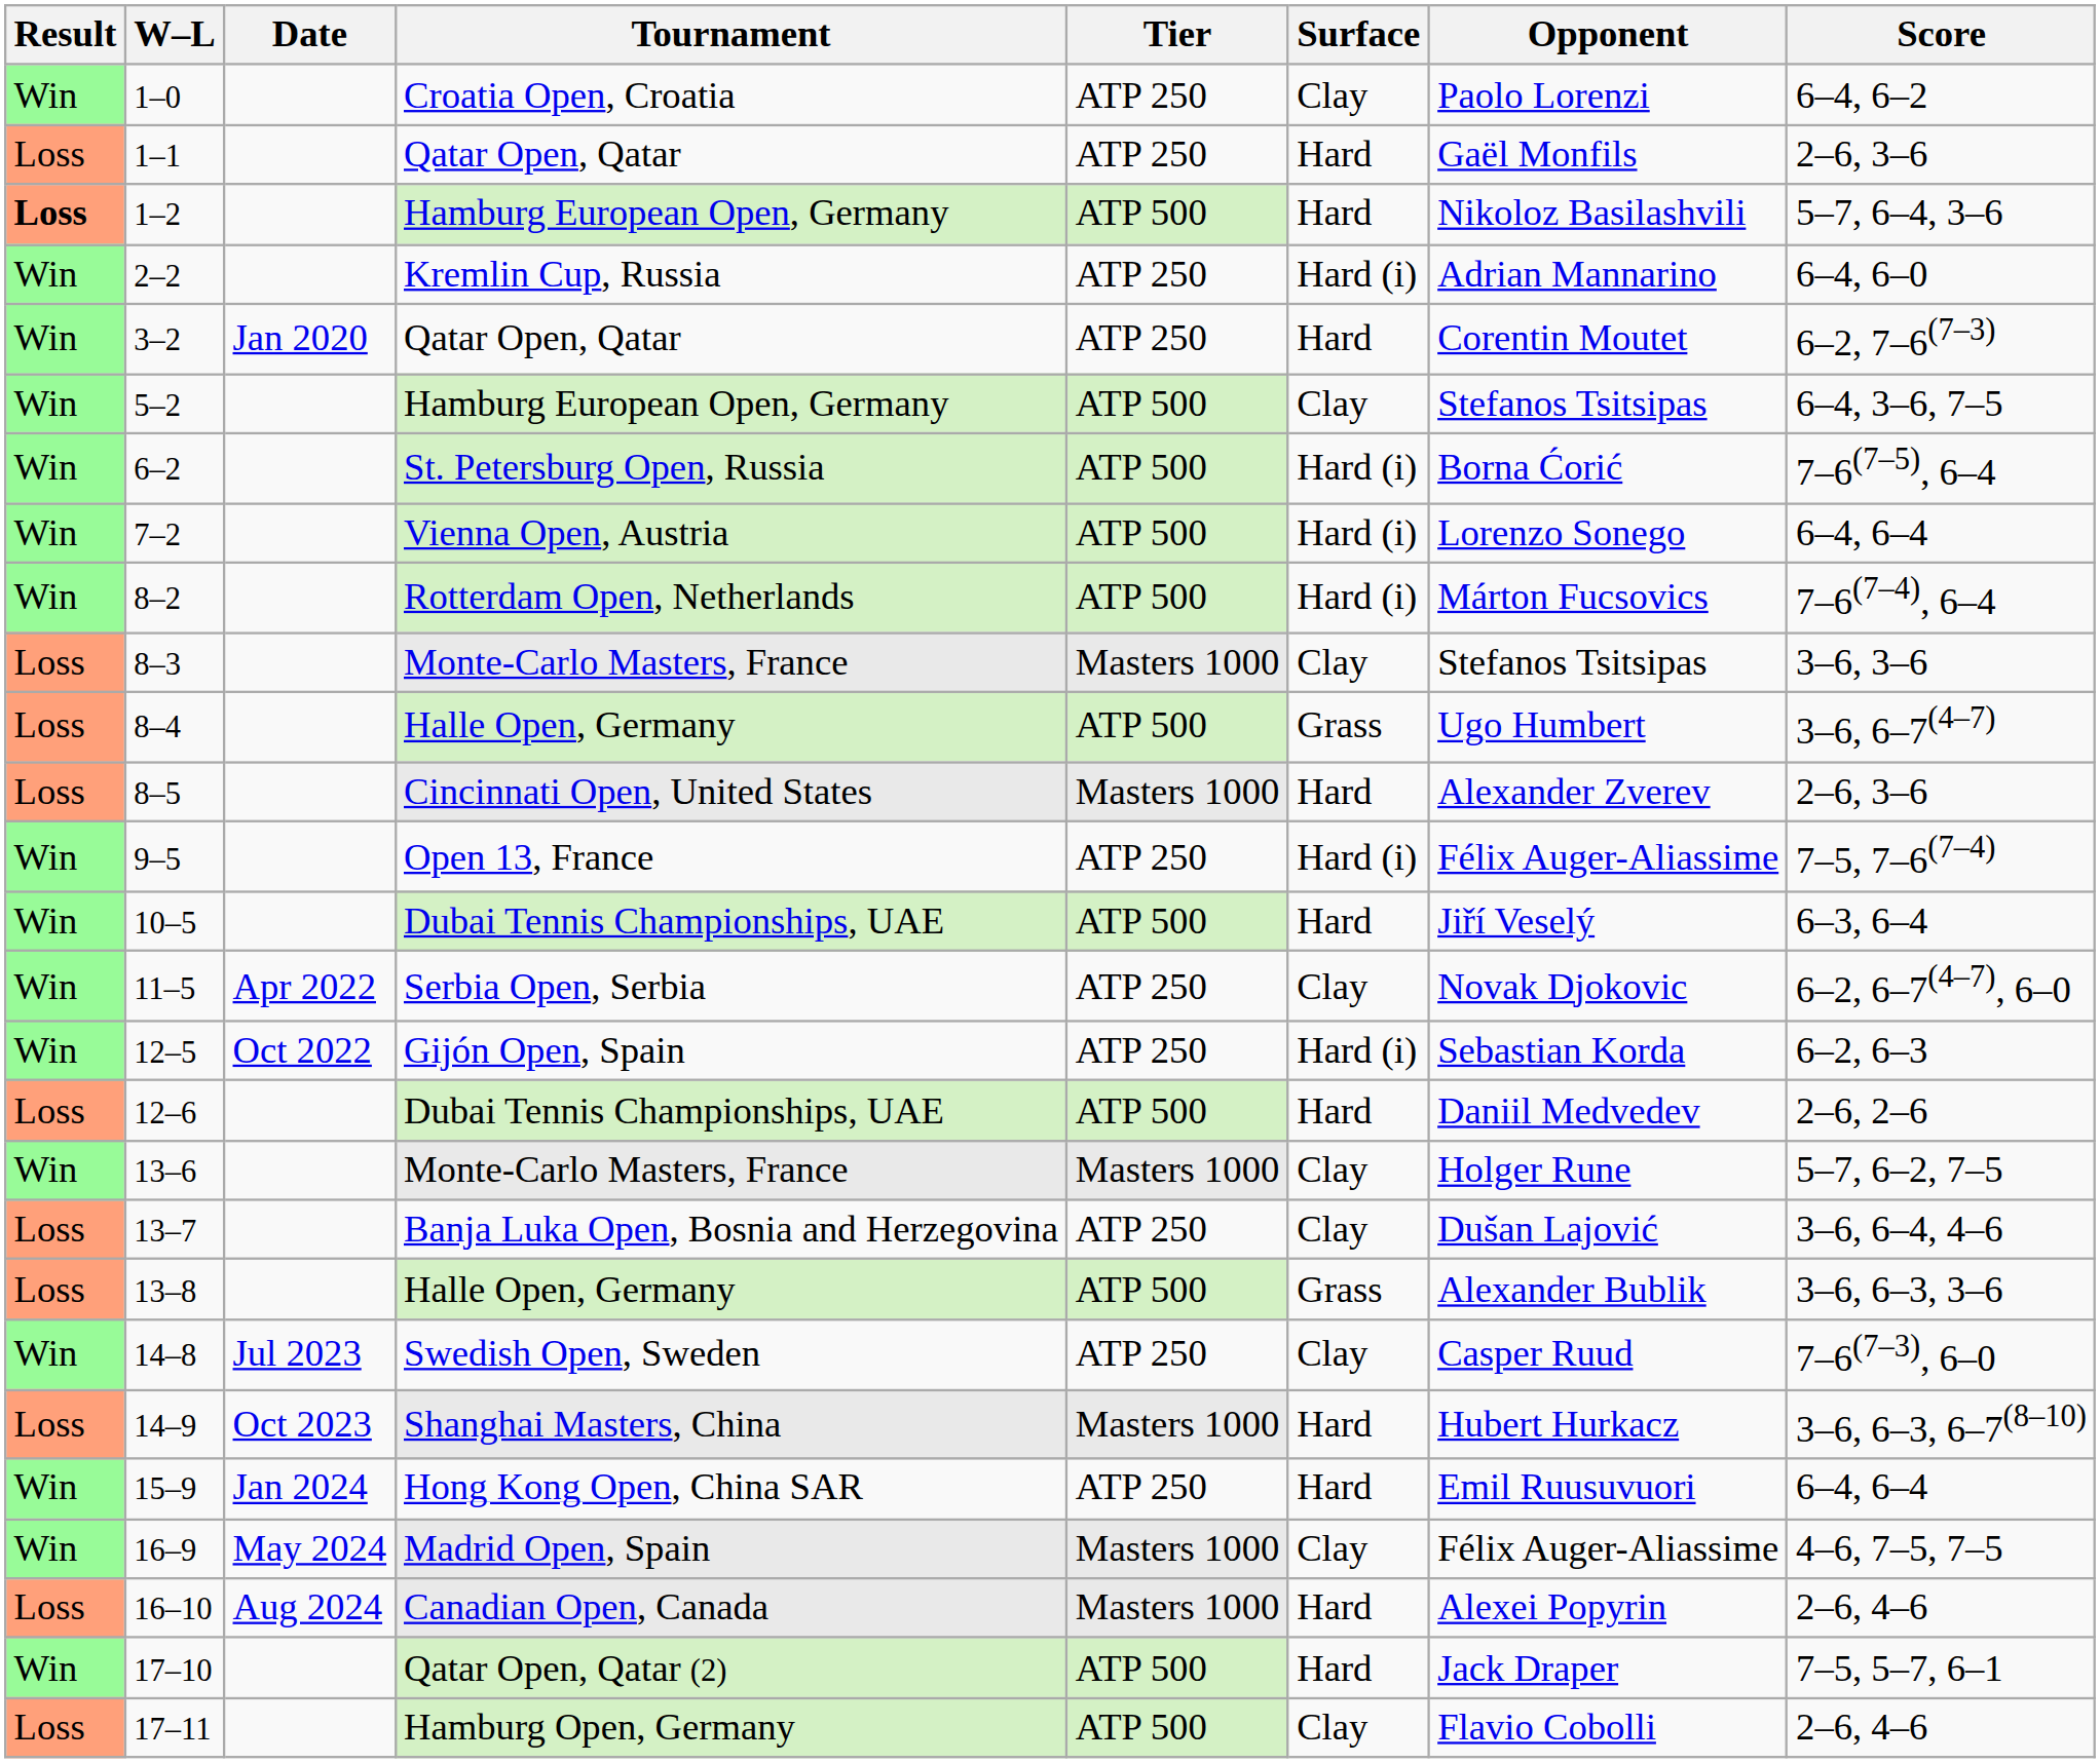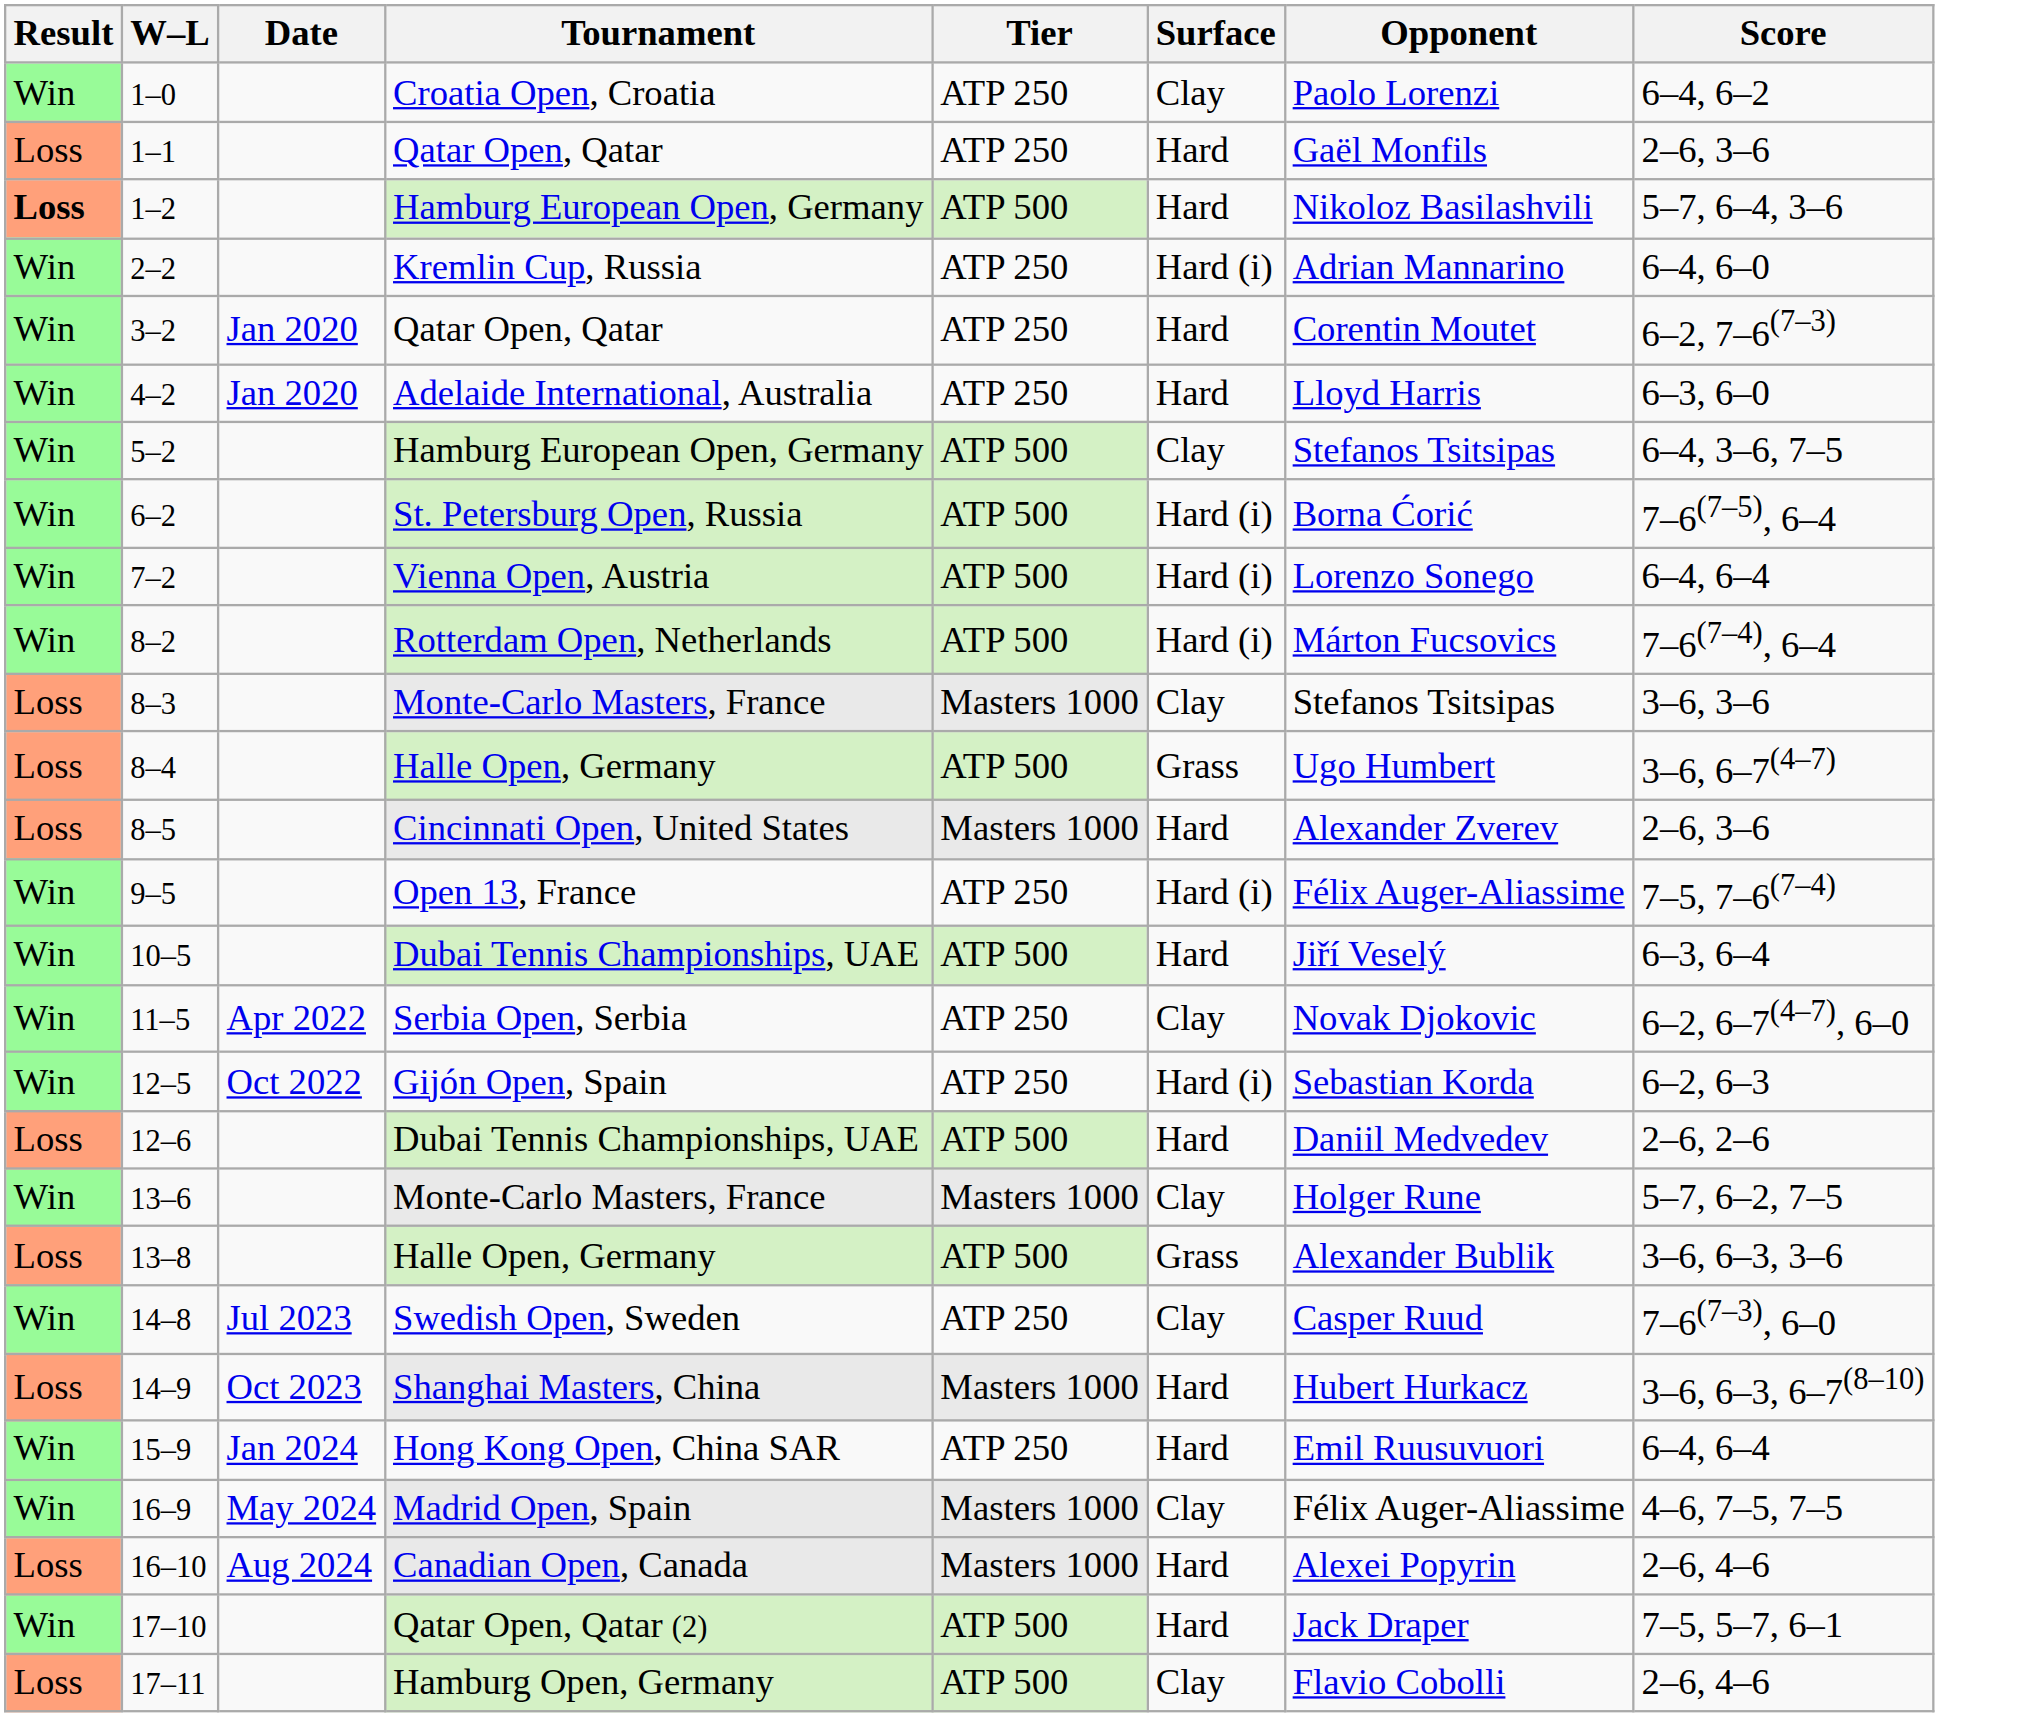 <table class="sortable wikitable nowrap">
 <tr>
 <th>Result</th>
 <th class="unsortable">W–L</th>
 <th>Date</th>
 <th>Tournament</th>
 <th>Tier</th>
 <th>Surface</th>
 <th>Opponent</th>
 <th class="unsortable">Score</th>
 </tr>
 <tr>
 <td style="background:#98fb98;">Win</td>
 <td><small>1–0</small></td>
 <td><a href='#'></a></td>
 <td><a href='#'>Croatia Open</a>, Croatia</td>
 <td>ATP 250</td>
 <td>Clay</td>
 <td> <a href='#'>Paolo Lorenzi</a></td>
 <td>6–4, 6–2</td>
 </tr>
 <tr>
 <td style="background:#ffa07a;">Loss</td>
 <td><small>1–1</small></td>
 <td><a href='#'></a></td>
 <td><a href='#'>Qatar Open</a>, Qatar</td>
 <td>ATP 250</td>
 <td>Hard</td>
 <td> <a href='#'>Gaël Monfils</a></td>
 <td>2–6, 3–6</td>
 </tr>
 <tr>
 <td style="background:#ffa07a;"><strong>Loss</strong></td>
 <td><small>1–2</small></td>
 <td><a href='#'></a></td>
 <td style="background:#D4F1C5;"><a href='#'>Hamburg European Open</a>, Germany</td>
 <td style="background:#D4F1C5;">ATP 500</td>
 <td>Hard</td>
 <td> <a href='#'>Nikoloz Basilashvili</a></td>
 <td>5–7, 6–4, 3–6</td>
 </tr>
 <tr>
 <td style="background:#98fb98;">Win</td>
 <td><small>2–2</small></td>
 <td><a href='#'></a></td>
 <td><a href='#'>Kremlin Cup</a>, Russia</td>
 <td>ATP 250</td>
 <td>Hard (i)</td>
 <td> <a href='#'>Adrian Mannarino</a></td>
 <td>6–4, 6–0</td>
 </tr>
 <tr>
 <td style="background:#98fb98;">Win</td>
 <td><small>3–2</small></td>
 <td><a href='#'>Jan 2020</a></td>
 <td>Qatar Open, Qatar</td>
 <td>ATP 250</td>
 <td>Hard</td>
 <td> <a href='#'>Corentin Moutet</a></td>
 <td>6–2, 7–6<sup>(7–3)</sup></td>
+</tr>
+<tr>
+<td style="background:#98fb98;">Win</td>
+<td><small>4–2</small></td>
+<td><a href='#'>Jan 2020</a></td>
+<td><a href='#'>Adelaide International</a>, Australia</td>
+<td>ATP 250</td>
+<td>Hard</td>
+<td> <a href='#'>Lloyd Harris</a></td>
+<td>6–3, 6–0</td>
 </tr>
 <tr>
 <td style="background:#98fb98;">Win</td>
 <td><small>5–2</small></td>
 <td><a href='#'></a></td>
 <td style="background:#D4F1C5;">Hamburg European Open, Germany</td>
 <td style="background:#D4F1C5;">ATP 500</td>
 <td>Clay</td>
 <td> <a href='#'>Stefanos Tsitsipas</a></td>
 <td>6–4, 3–6, 7–5</td>
 </tr>
 <tr>
 <td style="background:#98fb98;">Win</td>
 <td><small>6–2</small></td>
 <td><a href='#'></a></td>
 <td style="background:#D4F1C5;"><a href='#'>St. Petersburg Open</a>, Russia</td>
 <td style="background:#D4F1C5;">ATP 500</td>
 <td>Hard (i)</td>
 <td> <a href='#'>Borna Ćorić</a></td>
 <td>7–6<sup>(7–5)</sup>, 6–4</td>
 </tr>
 <tr>
 <td style="background:#98fb98;">Win</td>
 <td><small>7–2</small></td>
 <td><a href='#'></a></td>
 <td style="background:#D4F1C5;"><a href='#'>Vienna Open</a>, Austria</td>
 <td style="background:#D4F1C5;">ATP 500</td>
 <td>Hard (i)</td>
 <td> <a href='#'>Lorenzo Sonego</a></td>
 <td>6–4, 6–4</td>
 </tr>
 <tr>
 <td style="background:#98fb98;">Win</td>
 <td><small>8–2</small></td>
 <td><a href='#'></a></td>
 <td style="background:#D4F1C5;"><a href='#'>Rotterdam Open</a>, Netherlands</td>
 <td style="background:#D4F1C5;">ATP 500</td>
 <td>Hard (i)</td>
 <td> <a href='#'>Márton Fucsovics</a></td>
 <td>7–6<sup>(7–4)</sup>, 6–4</td>
 </tr>
 <tr>
 <td style="background:#ffa07a;">Loss</td>
 <td><small>8–3</small></td>
 <td><a href='#'></a></td>
 <td style=background:#e9e9e9><a href='#'>Monte-Carlo Masters</a>, France</td>
 <td style=background:#e9e9e9>Masters 1000</td>
 <td>Clay</td>
 <td> Stefanos Tsitsipas</td>
 <td>3–6, 3–6</td>
 </tr>
 <tr>
 <td style="background:#ffa07a;">Loss</td>
 <td><small>8–4</small></td>
 <td><a href='#'></a></td>
 <td style="background:#D4F1C5;"><a href='#'>Halle Open</a>, Germany</td>
 <td style="background:#D4F1C5;">ATP 500</td>
 <td>Grass</td>
 <td> <a href='#'>Ugo Humbert</a></td>
 <td>3–6, 6–7<sup>(4–7)</sup></td>
 </tr>
 <tr>
 <td style="background:#ffa07a;">Loss</td>
 <td><small>8–5</small></td>
 <td><a href='#'></a></td>
 <td bgcolor=e9e9e9><a href='#'>Cincinnati Open</a>, United States</td>
 <td bgcolor=e9e9e9>Masters 1000</td>
 <td>Hard</td>
 <td> <a href='#'>Alexander Zverev</a></td>
 <td>2–6, 3–6</td>
 </tr>
 <tr>
 <td style="background:#98fb98;">Win</td>
 <td><small>9–5</small></td>
 <td><a href='#'></a></td>
 <td><a href='#'>Open 13</a>, France</td>
 <td>ATP 250</td>
 <td>Hard (i)</td>
 <td> <a href='#'>Félix Auger-Aliassime</a></td>
 <td>7–5, 7–6<sup>(7–4)</sup></td>
 </tr>
 <tr>
 <td style="background:#98fb98;">Win</td>
 <td><small>10–5</small></td>
 <td><a href='#'></a></td>
 <td style="background:#D4F1C5;"><a href='#'>Dubai Tennis Championships</a>, UAE</td>
 <td style="background:#D4F1C5;">ATP 500</td>
 <td>Hard</td>
 <td> <a href='#'>Jiří Veselý</a></td>
 <td>6–3, 6–4</td>
 </tr>
 <tr>
 <td style="background:#98fb98;">Win</td>
 <td><small>11–5</small></td>
 <td><a href='#'>Apr 2022</a></td>
 <td><a href='#'>Serbia Open</a>, Serbia</td>
 <td>ATP 250</td>
 <td>Clay</td>
 <td> <a href='#'>Novak Djokovic</a></td>
 <td>6–2, 6–7<sup>(4–7)</sup>, 6–0</td>
 </tr>
 <tr>
 <td style="background:#98fb98;">Win</td>
 <td><small>12–5</small></td>
 <td><a href='#'>Oct 2022</a></td>
 <td><a href='#'>Gijón Open</a>, Spain</td>
 <td>ATP 250</td>
 <td>Hard (i)</td>
 <td> <a href='#'>Sebastian Korda</a></td>
 <td>6–2, 6–3</td>
 </tr>
 <tr>
 <td style="background:#ffa07a;">Loss</td>
 <td><small>12–6</small></td>
 <td><a href='#'></a></td>
 <td style="background:#D4F1C5;">Dubai Tennis Championships, UAE</td>
 <td style="background:#D4F1C5;">ATP 500</td>
 <td>Hard</td>
 <td> <a href='#'>Daniil Medvedev</a></td>
 <td>2–6, 2–6</td>
 </tr>
 <tr>
 <td style="background:#98fb98;">Win</td>
 <td><small>13–6</small></td>
 <td><a href='#'></a></td>
 <td style=background:#e9e9e9>Monte-Carlo Masters, France</td>
 <td style=background:#e9e9e9>Masters 1000</td>
 <td>Clay</td>
 <td> <a href='#'>Holger Rune</a></td>
 <td>5–7, 6–2, 7–5</td>
 </tr>
 <tr>
 <td style="background:#ffa07a;">Loss</td>
-<td><small>13–7</small></td>
-<td><a href='#'></a></td>
-<td><a href='#'>Banja Luka Open</a>, Bosnia and Herzegovina</td>
-<td>ATP 250</td>
-<td>Clay</td>
-<td> <a href='#'>Dušan Lajović</a></td>
-<td>3–6, 6–4, 4–6</td>
-</tr>
-<tr>
-<td style="background:#ffa07a;">Loss</td>
 <td><small>13–8</small></td>
 <td><a href='#'></a></td>
 <td style="background:#D4F1C5;">Halle Open, Germany</td>
 <td style="background:#D4F1C5;">ATP 500</td>
 <td>Grass</td>
 <td> <a href='#'>Alexander Bublik</a></td>
 <td>3–6, 6–3, 3–6</td>
 </tr>
 <tr>
 <td style="background:#98fb98;">Win</td>
 <td><small>14–8</small></td>
 <td><a href='#'>Jul 2023</a></td>
 <td><a href='#'>Swedish Open</a>, Sweden</td>
 <td>ATP 250</td>
 <td>Clay</td>
 <td> <a href='#'>Casper Ruud</a></td>
 <td>7–6<sup>(7–3)</sup>, 6–0</td>
 </tr>
 <tr>
 <td style="background:#ffa07a;">Loss</td>
 <td><small>14–9</small></td>
 <td><a href='#'>Oct 2023</a></td>
 <td style=background:#e9e9e9><a href='#'>Shanghai Masters</a>, China</td>
 <td style=background:#e9e9e9>Masters 1000</td>
 <td>Hard</td>
 <td> <a href='#'>Hubert Hurkacz</a></td>
 <td>3–6, 6–3, 6–7<sup>(8–10)</sup></td>
 </tr>
 <tr>
 <td style="background:#98fb98;">Win</td>
 <td><small>15–9</small></td>
 <td><a href='#'>Jan 2024</a></td>
 <td><a href='#'>Hong Kong Open</a>, China SAR</td>
 <td>ATP 250</td>
 <td>Hard</td>
 <td> <a href='#'>Emil Ruusuvuori</a></td>
 <td>6–4, 6–4</td>
 </tr>
 <tr>
 <td style="background:#98fb98;">Win</td>
 <td><small>16–9</small></td>
 <td><a href='#'>May 2024</a></td>
 <td style=background:#e9e9e9><a href='#'>Madrid Open</a>, Spain</td>
 <td style=background:#e9e9e9>Masters 1000</td>
 <td>Clay</td>
 <td> Félix Auger-Aliassime</td>
 <td>4–6, 7–5, 7–5</td>
 </tr>
 <tr>
 <td style="background:#ffa07a;">Loss</td>
 <td><small>16–10</small></td>
 <td><a href='#'>Aug 2024</a></td>
 <td style=background:#e9e9e9><a href='#'>Canadian Open</a>, Canada</td>
 <td style=background:#e9e9e9>Masters 1000</td>
 <td>Hard</td>
 <td> <a href='#'>Alexei Popyrin</a></td>
 <td>2–6, 4–6</td>
 </tr>
 <tr>
 <td style="background:#98fb98;">Win</td>
 <td><small>17–10</small></td>
 <td><a href='#'></a></td>
 <td style="background:#D4F1C5;">Qatar Open, Qatar <small>(2)</small></td>
 <td style="background:#D4F1C5;">ATP 500</td>
 <td>Hard</td>
 <td> <a href='#'>Jack Draper</a></td>
 <td>7–5, 5–7, 6–1</td>
 </tr>
 <tr>
 <td style="background:#ffa07a;">Loss</td>
 <td><small>17–11</small></td>
 <td><a href='#'></a></td>
 <td style="background:#d4f1c5;">Hamburg Open, Germany</td>
 <td style="background:#d4f1c5;">ATP 500</td>
 <td>Clay</td>
 <td> <a href='#'>Flavio Cobolli</a></td>
 <td>2–6, 4–6</td>
 </tr>
 </table>
